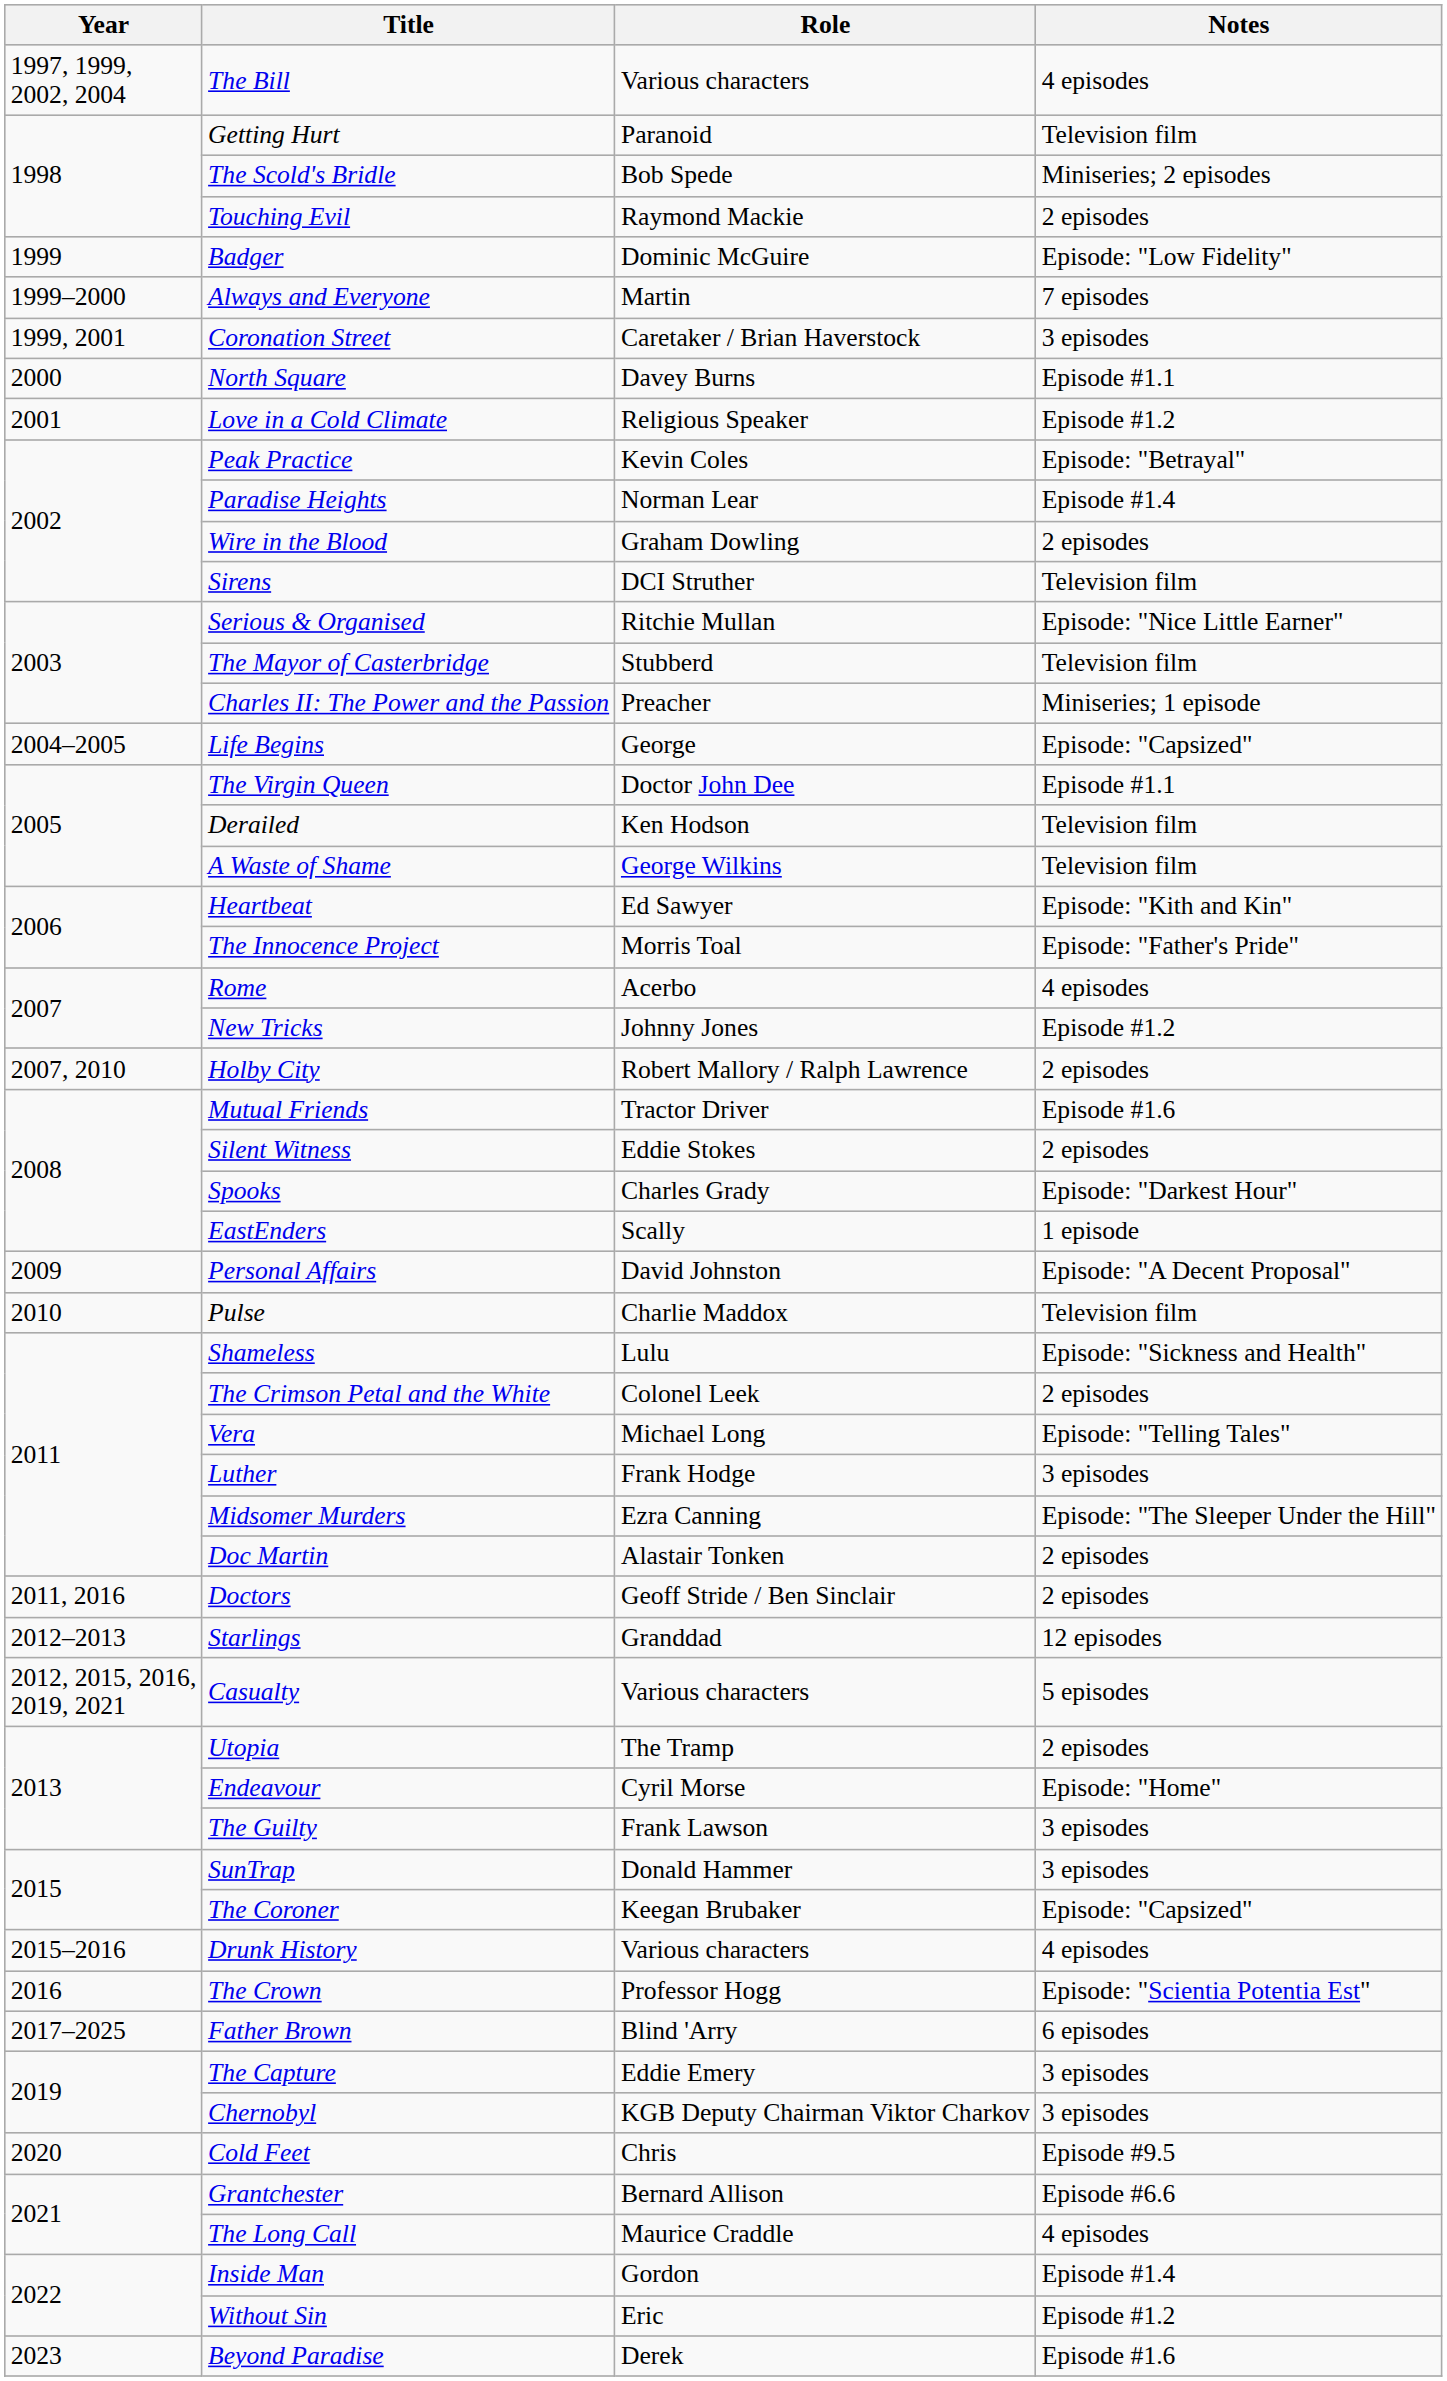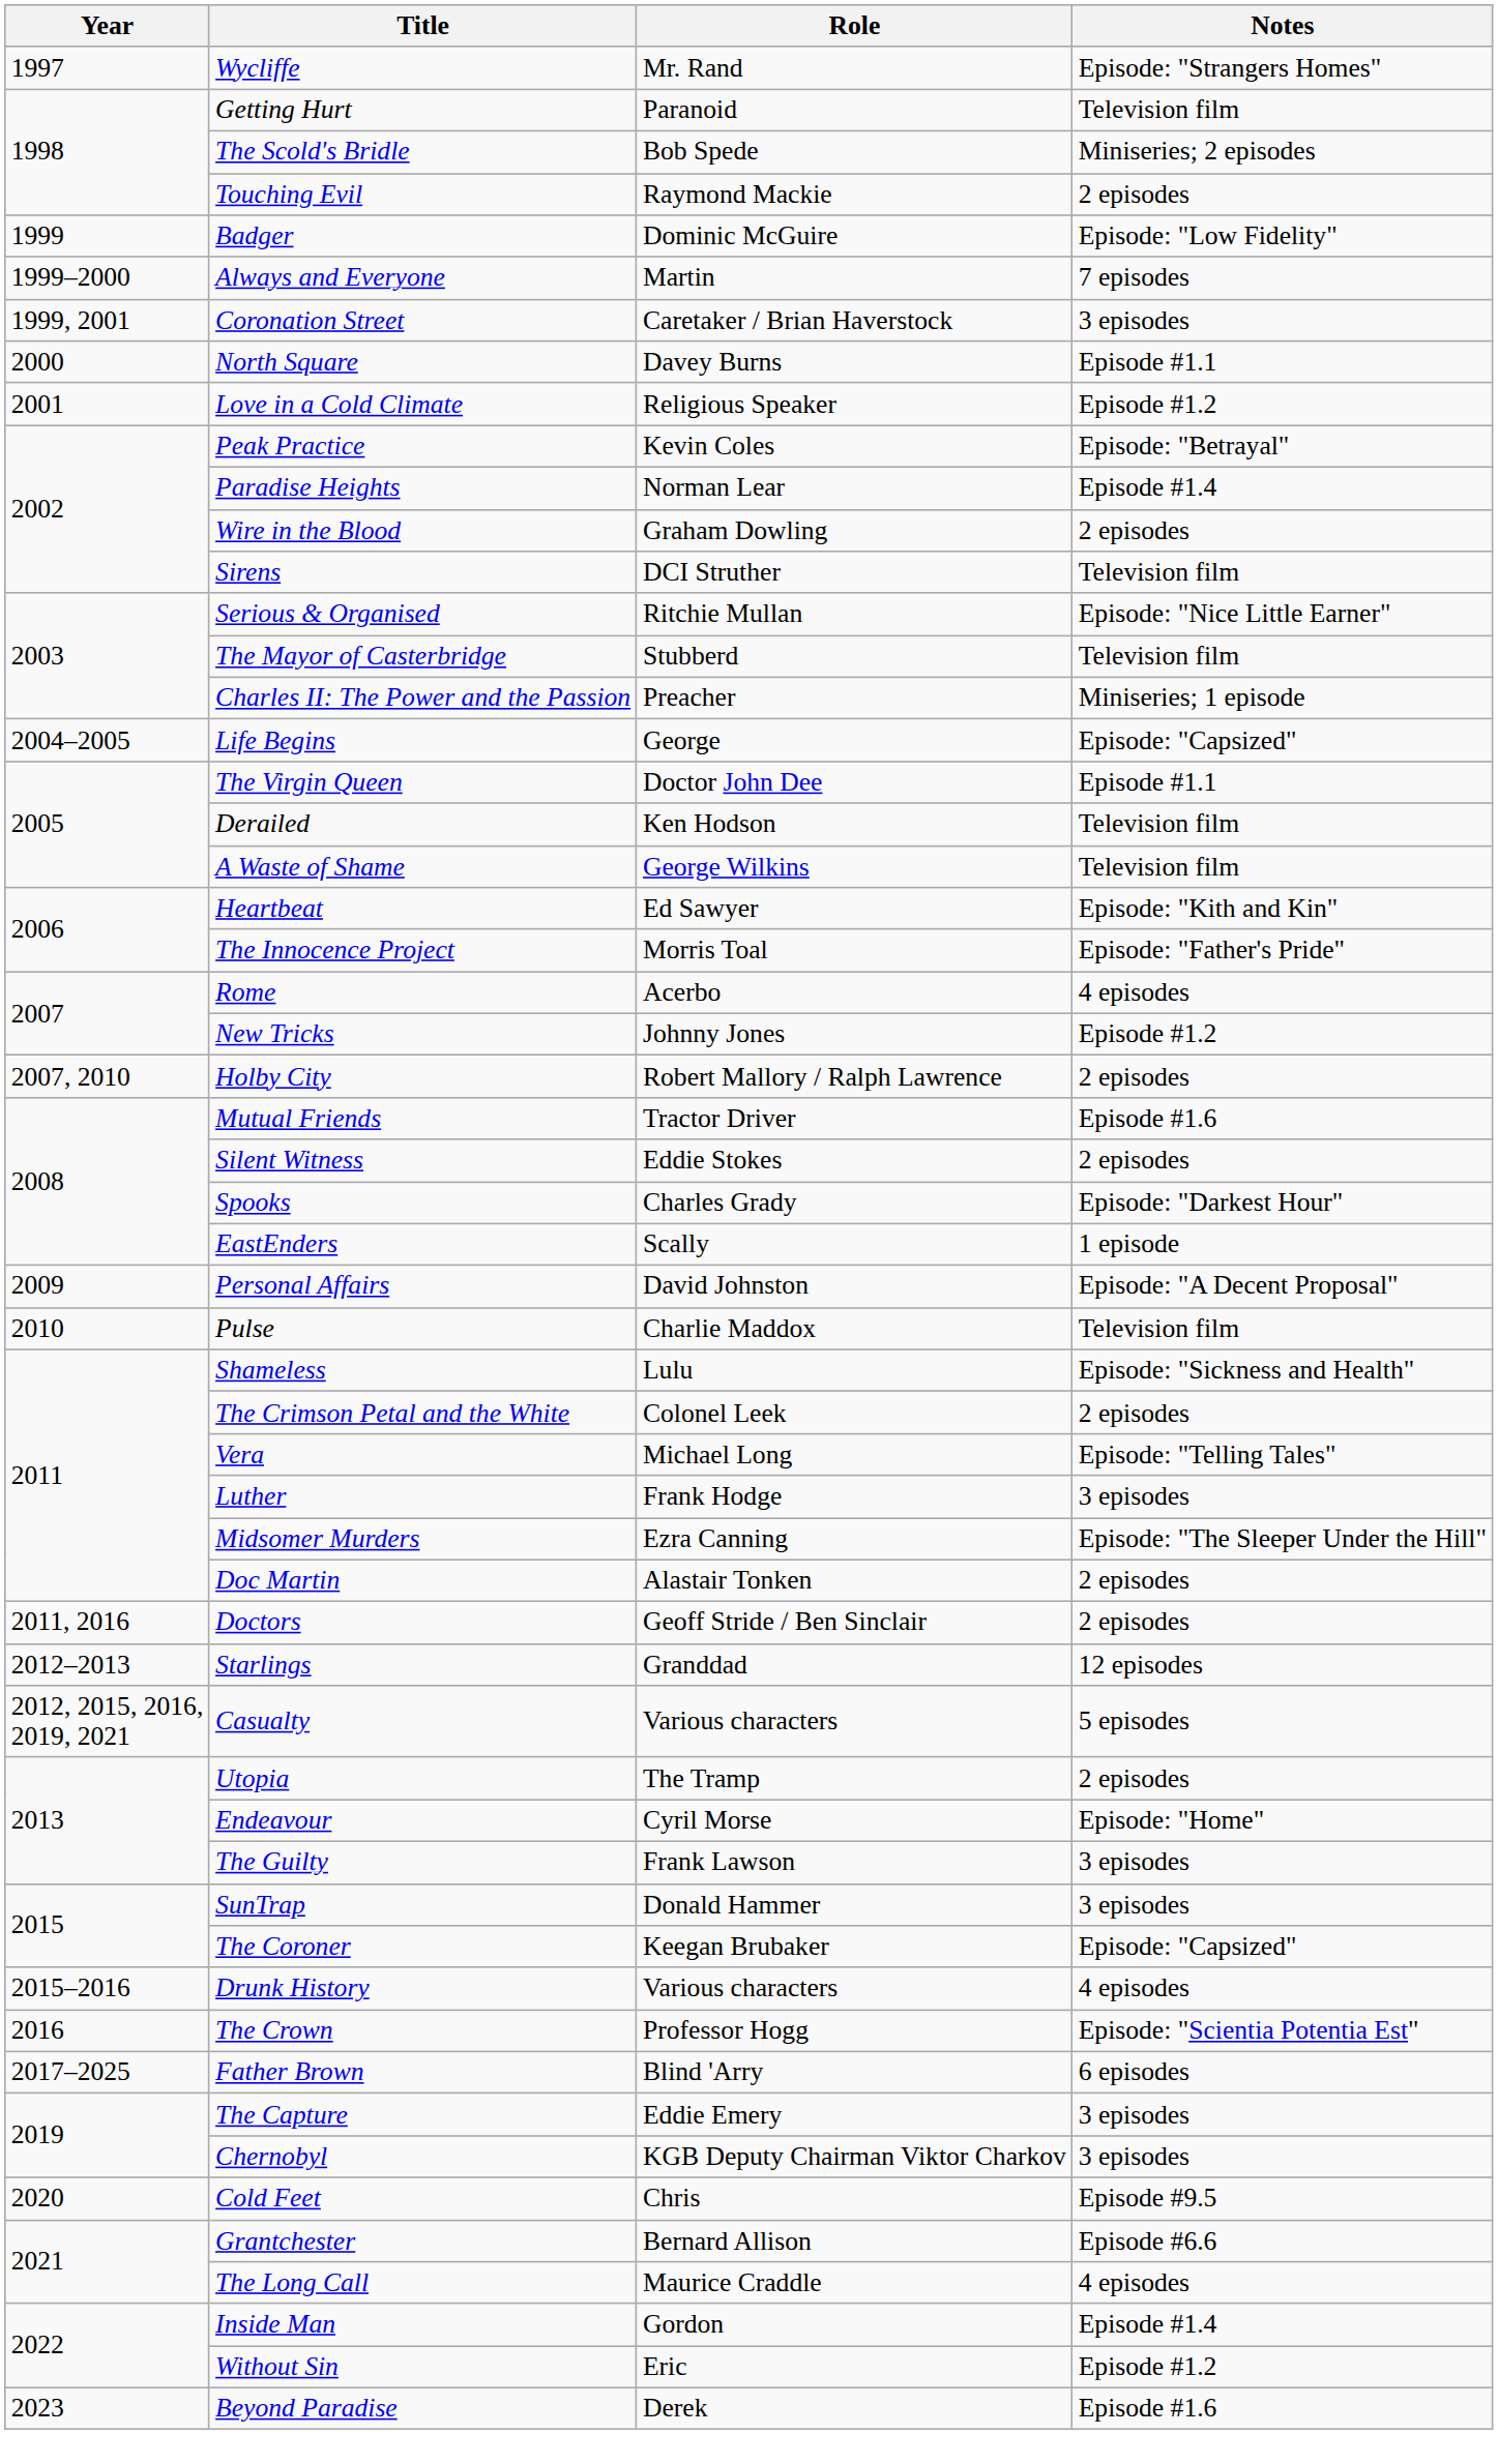 <table class="wikitable sortable">
 <tr>
 <th>Year</th>
 <th>Title</th>
 <th>Role</th>
 <th class="unsortable">Notes</th>
 </tr>
 <tr>
-<td>1997, 1999,<br>2002, 2004</td>
-<td><em><a href='#'>The Bill</a></em></td>
-<td>Various characters</td>
-<td>4 episodes</td>
+<td>1997</td>
+<td><em><a href='#'>Wycliffe</a></em></td>
+<td>Mr. Rand</td>
+<td>Episode: "Strangers Homes"</td>
 </tr>
 <tr>
 <td rowspan="3">1998</td>
 <td><em>Getting Hurt</em></td>
 <td>Paranoid</td>
 <td>Television film</td>
 </tr>
 <tr>
 <td><em><a href='#'>The Scold's Bridle</a></em></td>
 <td>Bob Spede</td>
 <td>Miniseries; 2 episodes</td>
 </tr>
 <tr>
 <td><em><a href='#'>Touching Evil</a></em></td>
 <td>Raymond Mackie</td>
 <td>2 episodes</td>
 </tr>
 <tr>
 <td>1999</td>
 <td><em><a href='#'>Badger</a></em></td>
 <td>Dominic McGuire</td>
 <td>Episode: "Low Fidelity"</td>
 </tr>
 <tr>
 <td>1999–2000</td>
 <td><em><a href='#'>Always and Everyone</a></em></td>
 <td>Martin</td>
 <td>7 episodes</td>
 </tr>
 <tr>
 <td>1999, 2001</td>
 <td><em><a href='#'>Coronation Street</a></em></td>
 <td>Caretaker / Brian Haverstock</td>
 <td>3 episodes</td>
 </tr>
 <tr>
 <td>2000</td>
 <td><em><a href='#'>North Square</a></em></td>
 <td>Davey Burns</td>
 <td>Episode #1.1</td>
 </tr>
 <tr>
 <td>2001</td>
 <td><em><a href='#'>Love in a Cold Climate</a></em></td>
 <td>Religious Speaker</td>
 <td>Episode #1.2</td>
 </tr>
 <tr>
 <td rowspan="4">2002</td>
 <td><em><a href='#'>Peak Practice</a></em></td>
 <td>Kevin Coles</td>
 <td>Episode: "Betrayal"</td>
 </tr>
 <tr>
 <td><em><a href='#'>Paradise Heights</a></em></td>
 <td>Norman Lear</td>
 <td>Episode #1.4</td>
 </tr>
 <tr>
 <td><em><a href='#'>Wire in the Blood</a></em></td>
 <td>Graham Dowling</td>
 <td>2 episodes</td>
 </tr>
 <tr>
 <td><em><a href='#'>Sirens</a></em></td>
 <td>DCI Struther</td>
 <td>Television film</td>
 </tr>
 <tr>
 <td rowspan="3">2003</td>
 <td><em><a href='#'>Serious & Organised</a></em></td>
 <td>Ritchie Mullan</td>
 <td>Episode: "Nice Little Earner"</td>
 </tr>
 <tr>
 <td><em><a href='#'>The Mayor of Casterbridge</a></em></td>
 <td>Stubberd</td>
 <td>Television film</td>
 </tr>
 <tr>
 <td><em><a href='#'>Charles II: The Power and the Passion</a></em></td>
 <td>Preacher</td>
 <td>Miniseries; 1 episode</td>
 </tr>
 <tr>
 <td>2004–2005</td>
 <td><em><a href='#'>Life Begins</a></em></td>
 <td>George</td>
 <td>Episode: "Capsized"</td>
 </tr>
 <tr>
 <td rowspan="3">2005</td>
 <td><em><a href='#'>The Virgin Queen</a></em></td>
 <td>Doctor <a href='#'>John Dee</a></td>
 <td>Episode #1.1</td>
 </tr>
 <tr>
 <td><em>Derailed</em></td>
 <td>Ken Hodson</td>
 <td>Television film</td>
 </tr>
 <tr>
 <td><em><a href='#'>A Waste of Shame</a></em></td>
 <td><a href='#'>George Wilkins</a></td>
 <td>Television film</td>
 </tr>
 <tr>
 <td rowspan="2">2006</td>
 <td><em><a href='#'>Heartbeat</a></em></td>
 <td>Ed Sawyer</td>
 <td>Episode: "Kith and Kin"</td>
 </tr>
 <tr>
 <td><em><a href='#'>The Innocence Project</a></em></td>
 <td>Morris Toal</td>
 <td>Episode: "Father's Pride"</td>
 </tr>
 <tr>
 <td rowspan="2">2007</td>
 <td><em><a href='#'>Rome</a></em></td>
 <td>Acerbo</td>
 <td>4 episodes</td>
 </tr>
 <tr>
 <td><em><a href='#'>New Tricks</a></em></td>
 <td>Johnny Jones</td>
 <td>Episode #1.2</td>
 </tr>
 <tr>
 <td>2007, 2010</td>
 <td><em><a href='#'>Holby City</a></em></td>
 <td>Robert Mallory / Ralph Lawrence</td>
 <td>2 episodes</td>
 </tr>
 <tr>
 <td rowspan="4">2008</td>
 <td><em><a href='#'>Mutual Friends</a></em></td>
 <td>Tractor Driver</td>
 <td>Episode #1.6</td>
 </tr>
 <tr>
 <td><em><a href='#'>Silent Witness</a></em></td>
 <td>Eddie Stokes</td>
 <td>2 episodes</td>
 </tr>
 <tr>
 <td><em><a href='#'>Spooks</a></em></td>
 <td>Charles Grady</td>
 <td>Episode: "Darkest Hour"</td>
 </tr>
 <tr>
 <td><em><a href='#'>EastEnders</a></em></td>
 <td>Scally</td>
 <td>1 episode</td>
 </tr>
 <tr>
 <td>2009</td>
 <td><em><a href='#'>Personal Affairs</a></em></td>
 <td>David Johnston</td>
 <td>Episode: "A Decent Proposal"</td>
 </tr>
 <tr>
 <td>2010</td>
 <td><em>Pulse</em></td>
 <td>Charlie Maddox</td>
 <td>Television film</td>
 </tr>
 <tr>
 <td rowspan="6">2011</td>
 <td><em><a href='#'>Shameless</a></em></td>
 <td>Lulu</td>
 <td>Episode: "Sickness and Health"</td>
 </tr>
 <tr>
 <td><em><a href='#'>The Crimson Petal and the White</a></em></td>
 <td>Colonel Leek</td>
 <td>2 episodes</td>
 </tr>
 <tr>
 <td><em><a href='#'>Vera</a></em></td>
 <td>Michael Long</td>
 <td>Episode: "Telling Tales"</td>
 </tr>
 <tr>
 <td><em><a href='#'>Luther</a></em></td>
 <td>Frank Hodge</td>
 <td>3 episodes</td>
 </tr>
 <tr>
 <td><em><a href='#'>Midsomer Murders</a></em></td>
 <td>Ezra Canning</td>
 <td>Episode: "The Sleeper Under the Hill"</td>
 </tr>
 <tr>
 <td><em><a href='#'>Doc Martin</a></em></td>
 <td>Alastair Tonken</td>
 <td>2 episodes</td>
 </tr>
 <tr>
 <td>2011, 2016</td>
 <td><em><a href='#'>Doctors</a></em></td>
 <td>Geoff Stride / Ben Sinclair</td>
 <td>2 episodes</td>
 </tr>
 <tr>
 <td>2012–2013</td>
 <td><em><a href='#'>Starlings</a></em></td>
 <td>Granddad</td>
 <td>12 episodes</td>
 </tr>
 <tr>
 <td>2012, 2015, 2016,<br>2019, 2021</td>
 <td><em><a href='#'>Casualty</a></em></td>
 <td>Various characters</td>
 <td>5 episodes</td>
 </tr>
 <tr>
 <td rowspan="3">2013</td>
 <td><em><a href='#'>Utopia</a></em></td>
 <td>The Tramp</td>
 <td>2 episodes</td>
 </tr>
 <tr>
 <td><em><a href='#'>Endeavour</a></em></td>
 <td>Cyril Morse</td>
 <td>Episode: "Home"</td>
 </tr>
 <tr>
 <td><em><a href='#'>The Guilty</a></em></td>
 <td>Frank Lawson</td>
 <td>3 episodes</td>
 </tr>
 <tr>
 <td rowspan="2">2015</td>
 <td><em><a href='#'>SunTrap</a></em></td>
 <td>Donald Hammer</td>
 <td>3 episodes</td>
 </tr>
 <tr>
 <td><em><a href='#'>The Coroner</a></em></td>
 <td>Keegan Brubaker</td>
 <td>Episode: "Capsized"</td>
 </tr>
 <tr>
 <td>2015–2016</td>
 <td><em><a href='#'>Drunk History</a></em></td>
 <td>Various characters</td>
 <td>4 episodes</td>
 </tr>
 <tr>
 <td>2016</td>
 <td><em><a href='#'>The Crown</a></em></td>
 <td>Professor Hogg</td>
 <td>Episode: "<a href='#'>Scientia Potentia Est</a>"</td>
 </tr>
 <tr>
 <td>2017–2025</td>
 <td><em><a href='#'>Father Brown</a></em></td>
 <td>Blind 'Arry</td>
 <td>6 episodes</td>
 </tr>
 <tr>
 <td rowspan="2">2019</td>
 <td><em><a href='#'>The Capture</a></em></td>
 <td>Eddie Emery</td>
 <td>3 episodes</td>
 </tr>
 <tr>
 <td><em><a href='#'>Chernobyl</a></em></td>
 <td>KGB Deputy Chairman Viktor Charkov</td>
 <td>3 episodes</td>
 </tr>
 <tr>
 <td>2020</td>
 <td><em><a href='#'>Cold Feet</a></em></td>
 <td>Chris</td>
 <td>Episode #9.5</td>
 </tr>
 <tr>
 <td rowspan="2">2021</td>
 <td><em><a href='#'>Grantchester</a></em></td>
 <td>Bernard Allison</td>
 <td>Episode #6.6</td>
 </tr>
 <tr>
 <td><em><a href='#'>The Long Call</a></em></td>
 <td>Maurice Craddle</td>
 <td>4 episodes</td>
 </tr>
 <tr>
 <td rowspan="2">2022</td>
 <td><em><a href='#'>Inside Man</a></em></td>
 <td>Gordon</td>
 <td>Episode #1.4</td>
 </tr>
 <tr>
 <td><em><a href='#'>Without Sin</a></em></td>
 <td>Eric</td>
 <td>Episode #1.2</td>
 </tr>
 <tr>
 <td>2023</td>
 <td><em><a href='#'>Beyond Paradise</a></em></td>
 <td>Derek</td>
 <td>Episode #1.6</td>
 </tr>
 </table>
